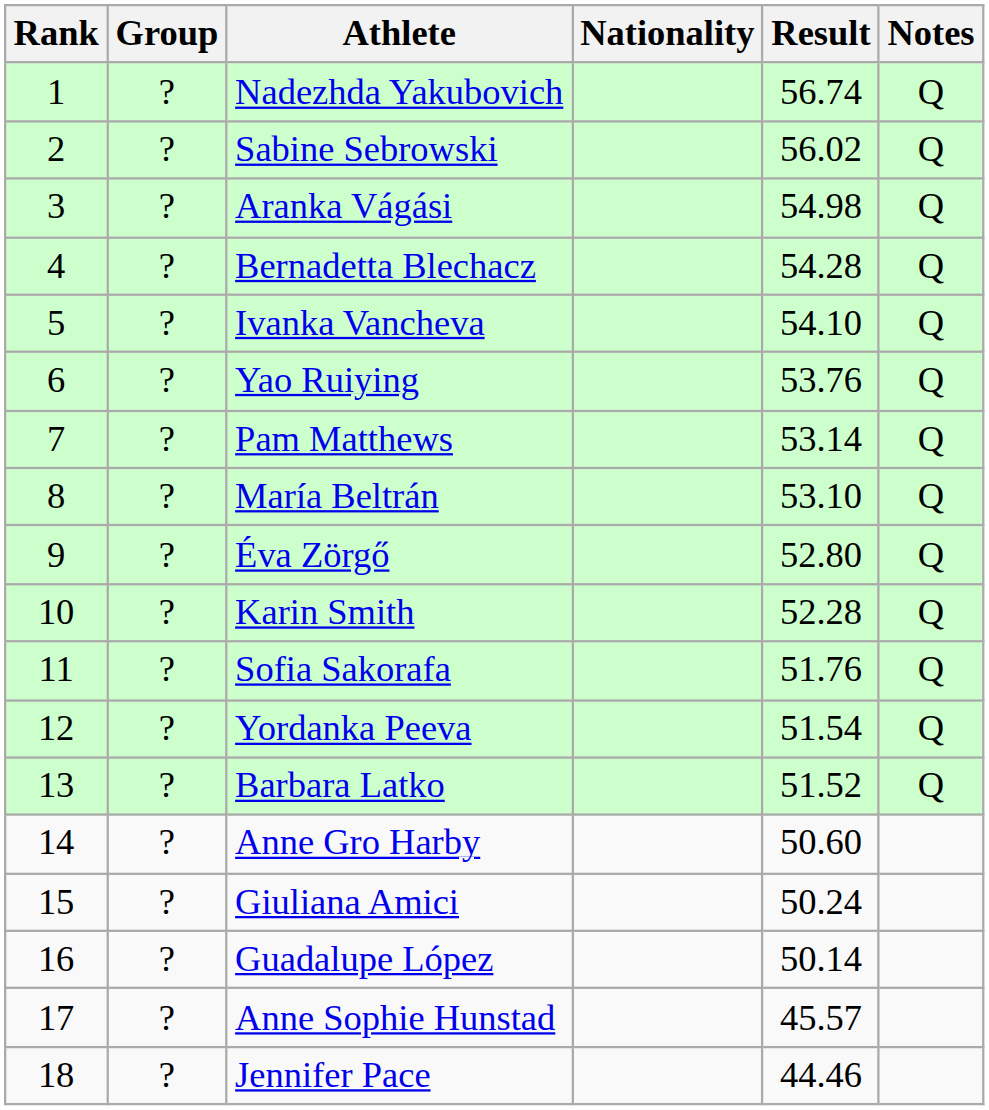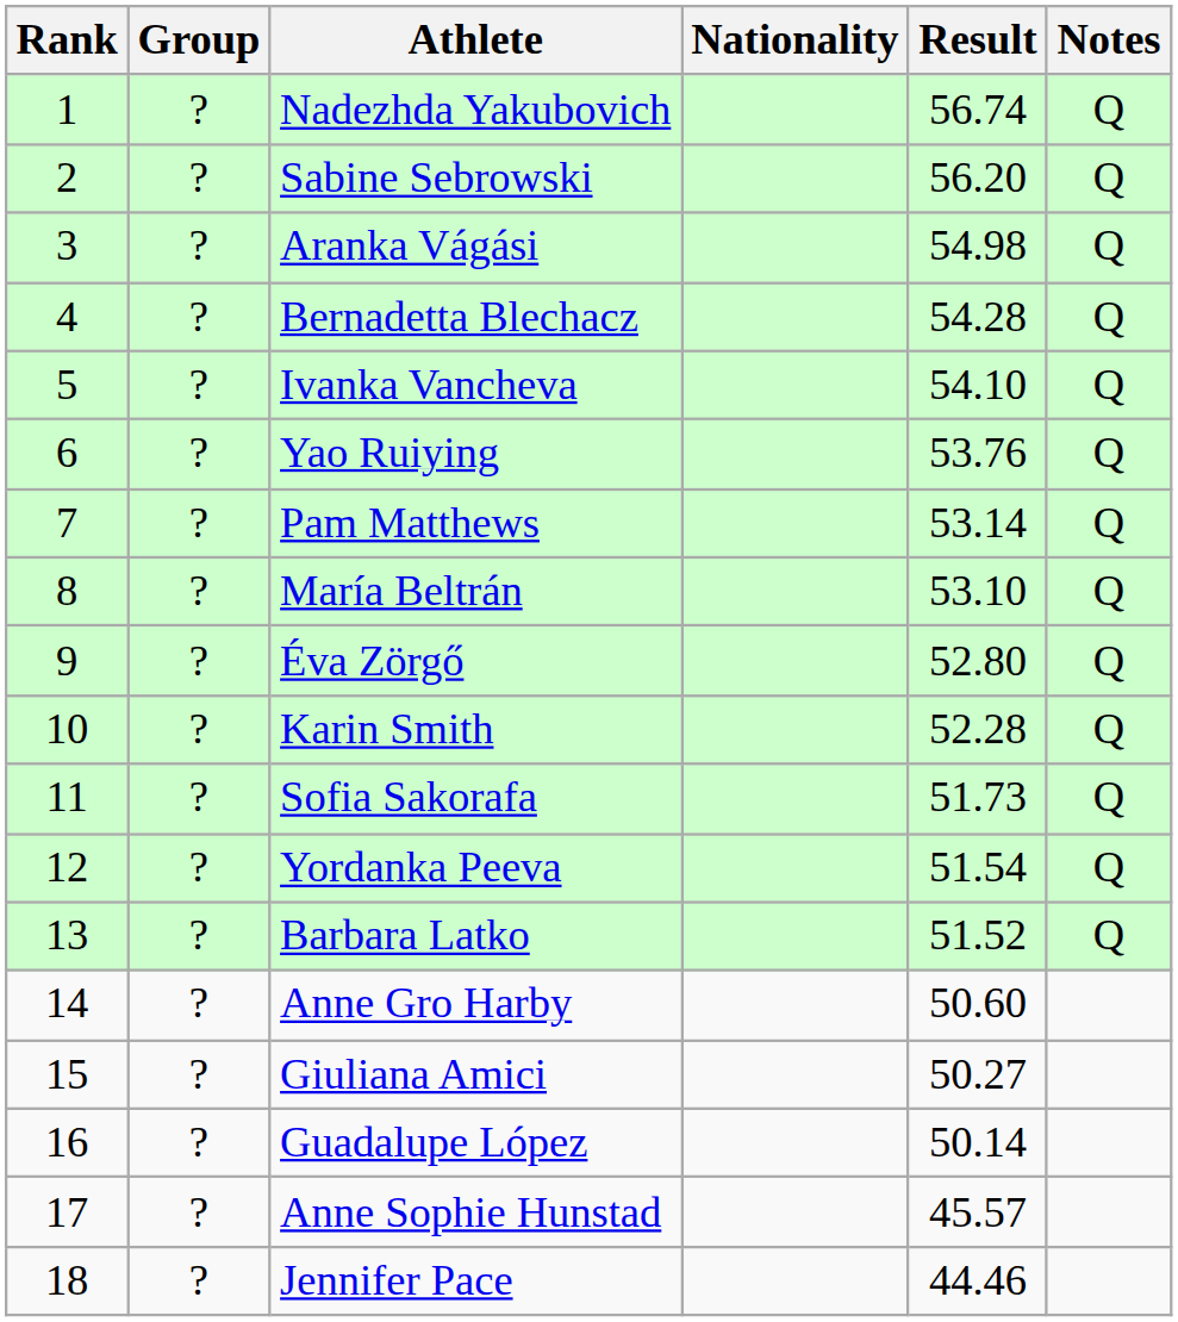 <table class="wikitable sortable" style="text-align:center">
 <tr>
 <th>Rank</th>
 <th>Group</th>
 <th>Athlete</th>
 <th>Nationality</th>
 <th>Result</th>
 <th>Notes</th>
 </tr>
 <tr bgcolor=ccffcc>
 <td>1</td>
 <td>?</td>
 <td align=left><a href='#'>Nadezhda Yakubovich</a></td>
 <td align=left></td>
 <td>56.74</td>
 <td>Q</td>
 </tr>
 <tr bgcolor=ccffcc>
 <td>2</td>
 <td>?</td>
 <td align=left><a href='#'>Sabine Sebrowski</a></td>
 <td align=left></td>
-<td>56.02</td>
+<td>56.20</td>
 <td>Q</td>
 </tr>
 <tr bgcolor=ccffcc>
 <td>3</td>
 <td>?</td>
 <td align=left><a href='#'>Aranka Vágási</a></td>
 <td align=left></td>
 <td>54.98</td>
 <td>Q</td>
 </tr>
 <tr bgcolor=ccffcc>
 <td>4</td>
 <td>?</td>
 <td align=left><a href='#'>Bernadetta Blechacz</a></td>
 <td align=left></td>
 <td>54.28</td>
 <td>Q</td>
 </tr>
 <tr bgcolor=ccffcc>
 <td>5</td>
 <td>?</td>
 <td align=left><a href='#'>Ivanka Vancheva</a></td>
 <td align=left></td>
 <td>54.10</td>
 <td>Q</td>
 </tr>
 <tr bgcolor=ccffcc>
 <td>6</td>
 <td>?</td>
 <td align=left><a href='#'>Yao Ruiying</a></td>
 <td align=left></td>
 <td>53.76</td>
 <td>Q</td>
 </tr>
 <tr bgcolor=ccffcc>
 <td>7</td>
 <td>?</td>
 <td align=left><a href='#'>Pam Matthews</a></td>
 <td align=left></td>
 <td>53.14</td>
 <td>Q</td>
 </tr>
 <tr bgcolor=ccffcc>
 <td>8</td>
 <td>?</td>
 <td align=left><a href='#'>María Beltrán</a></td>
 <td align=left></td>
 <td>53.10</td>
 <td>Q</td>
 </tr>
 <tr bgcolor=ccffcc>
 <td>9</td>
 <td>?</td>
 <td align=left><a href='#'>Éva Zörgő</a></td>
 <td align=left></td>
 <td>52.80</td>
 <td>Q</td>
 </tr>
 <tr bgcolor=ccffcc>
 <td>10</td>
 <td>?</td>
 <td align=left><a href='#'>Karin Smith</a></td>
 <td align=left></td>
 <td>52.28</td>
 <td>Q</td>
 </tr>
 <tr bgcolor=ccffcc>
 <td>11</td>
 <td>?</td>
 <td align=left><a href='#'>Sofia Sakorafa</a></td>
 <td align=left></td>
-<td>51.76</td>
+<td>51.73</td>
 <td>Q</td>
 </tr>
 <tr bgcolor=ccffcc>
 <td>12</td>
 <td>?</td>
 <td align=left><a href='#'>Yordanka Peeva</a></td>
 <td align=left></td>
 <td>51.54</td>
 <td>Q</td>
 </tr>
 <tr bgcolor=ccffcc>
 <td>13</td>
 <td>?</td>
 <td align=left><a href='#'>Barbara Latko</a></td>
 <td align=left></td>
 <td>51.52</td>
 <td>Q</td>
 </tr>
 <tr>
 <td>14</td>
 <td>?</td>
 <td align=left><a href='#'>Anne Gro Harby</a></td>
 <td align=left></td>
 <td>50.60</td>
 <td></td>
 </tr>
 <tr>
 <td>15</td>
 <td>?</td>
 <td align=left><a href='#'>Giuliana Amici</a></td>
 <td align=left></td>
-<td>50.24</td>
+<td>50.27</td>
 <td></td>
 </tr>
 <tr>
 <td>16</td>
 <td>?</td>
 <td align=left><a href='#'>Guadalupe López</a></td>
 <td align=left></td>
 <td>50.14</td>
 <td></td>
 </tr>
 <tr>
 <td>17</td>
 <td>?</td>
 <td align=left><a href='#'>Anne Sophie Hunstad</a></td>
 <td align=left></td>
 <td>45.57</td>
 <td></td>
 </tr>
 <tr>
 <td>18</td>
 <td>?</td>
 <td align=left><a href='#'>Jennifer Pace</a></td>
 <td align=left></td>
 <td>44.46</td>
 <td></td>
 </tr>
 </table>
